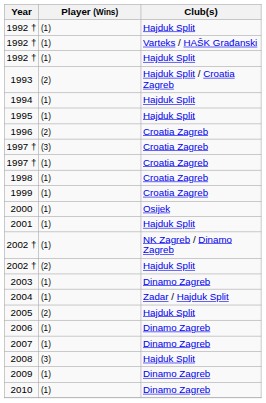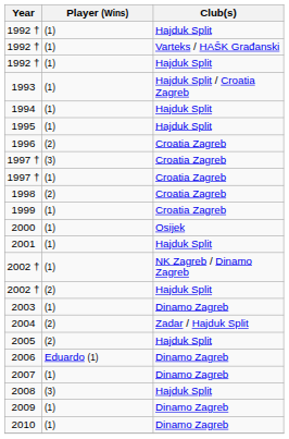 <table class="sortable wikitable" style="text-align: center;">
 <tr>
 <th>Year</th>
 <th width="160">Player <small>(Wins)</small></th>
 <th width="190">Club(s)</th>
 </tr>
 <tr>
 <td>1992 †</td>
 <td align=left>  <small>(1)</small></td>
 <td align=left><a href='#'>Hajduk Split</a></td>
 </tr>
 <tr>
 <td>1992 †</td>
 <td align=left>  <small>(1)</small></td>
 <td align=left><a href='#'>Varteks</a> / <a href='#'>HAŠK Građanski</a></td>
 </tr>
 <tr>
 <td>1992 †</td>
 <td align=left>  <small>(1)</small></td>
 <td align=left><a href='#'>Hajduk Split</a></td>
 </tr>
 <tr>
 <td>1993</td>
-<td align=left>  <small>(2)</small></td>
+<td align=left>  <small>(1)</small></td>
 <td align=left><a href='#'>Hajduk Split</a> / <a href='#'>Croatia Zagreb</a></td>
 </tr>
 <tr>
 <td>1994</td>
 <td align=left>  <small>(1)</small></td>
 <td align=left><a href='#'>Hajduk Split</a></td>
 </tr>
 <tr>
 <td>1995</td>
 <td align=left>  <small>(1)</small></td>
 <td align=left><a href='#'>Hajduk Split</a></td>
 </tr>
 <tr>
 <td>1996</td>
 <td align=left>  <small>(2)</small></td>
 <td align=left><a href='#'>Croatia Zagreb</a></td>
 </tr>
 <tr>
 <td>1997 †</td>
 <td align=left>  <small>(3)</small></td>
 <td align=left><a href='#'>Croatia Zagreb</a></td>
 </tr>
 <tr>
 <td>1997 †</td>
 <td align=left>  <small>(1)</small></td>
 <td align=left><a href='#'>Croatia Zagreb</a></td>
 </tr>
 <tr>
 <td>1998</td>
-<td align=left>  <small>(1)</small></td>
+<td align=left>  <small>(2)</small></td>
 <td align=left><a href='#'>Croatia Zagreb</a></td>
 </tr>
 <tr>
 <td>1999</td>
 <td align=left>  <small>(1)</small></td>
 <td align=left><a href='#'>Croatia Zagreb</a></td>
 </tr>
 <tr>
 <td>2000</td>
 <td align=left>  <small>(1)</small></td>
 <td align=left><a href='#'>Osijek</a></td>
 </tr>
 <tr>
 <td>2001</td>
 <td align=left>  <small>(1)</small></td>
 <td align=left><a href='#'>Hajduk Split</a></td>
 </tr>
 <tr>
 <td>2002 †</td>
 <td align=left>  <small>(1)</small></td>
 <td align=left><a href='#'>NK Zagreb</a> / <a href='#'>Dinamo Zagreb</a></td>
 </tr>
 <tr>
 <td>2002 †</td>
 <td align=left>  <small>(2)</small></td>
 <td align=left><a href='#'>Hajduk Split</a></td>
 </tr>
 <tr>
 <td>2003</td>
 <td align=left>  <small>(1)</small></td>
 <td align=left><a href='#'>Dinamo Zagreb</a></td>
 </tr>
 <tr>
 <td>2004</td>
-<td align=left>  <small>(1)</small></td>
+<td align=left>  <small>(2)</small></td>
 <td align=left><a href='#'>Zadar</a> / <a href='#'>Hajduk Split</a></td>
 </tr>
 <tr>
 <td>2005</td>
 <td align=left>  <small>(2)</small></td>
 <td align=left><a href='#'>Hajduk Split</a></td>
 </tr>
 <tr>
 <td>2006</td>
-<td align=left>  <small>(1)</small></td>
+<td align=left> <a href='#'>Eduardo</a> <small>(1)</small></td>
 <td align=left><a href='#'>Dinamo Zagreb</a></td>
 </tr>
 <tr>
 <td>2007</td>
 <td align=left>  <small>(1)</small></td>
 <td align=left><a href='#'>Dinamo Zagreb</a></td>
 </tr>
 <tr>
 <td>2008</td>
 <td align=left>  <small>(3)</small></td>
 <td align=left><a href='#'>Hajduk Split</a></td>
 </tr>
 <tr>
 <td>2009</td>
 <td align=left>  <small>(1)</small></td>
 <td align=left><a href='#'>Dinamo Zagreb</a></td>
 </tr>
 <tr>
 <td>2010</td>
 <td align=left>  <small>(1)</small></td>
 <td align=left><a href='#'>Dinamo Zagreb</a></td>
 </tr>
 <tr>
 </tr>
 </table>
